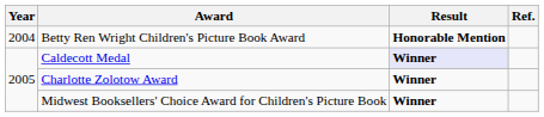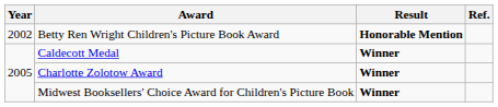 <table class="wikitable sortable mw-collapsible">
 <tr>
 <th>Year</th>
 <th>Award</th>
 <th>Result</th>
 <th>Ref.</th>
 </tr>
 <tr>
-<td>2004</td>
+<td>2002</td>
 <td>Betty Ren Wright Children's Picture Book Award</td>
 <td><strong>Honorable Mention</strong></td>
 <td></td>
 </tr>
 <tr>
 <td rowspan="3">2005</td>
 <td><a href='#'>Caldecott Medal</a></td>
-<td style="background: lavender;"><strong>Winner</strong></td>
+<td><strong>Winner</strong></td>
 <td></td>
 </tr>
 <tr>
 <td><a href='#'>Charlotte Zolotow Award</a></td>
 <td><strong>Winner</strong></td>
 <td></td>
 </tr>
 <tr>
 <td>Midwest Booksellers' Choice Award for Children's Picture Book</td>
 <td><strong>Winner</strong></td>
 <td></td>
 </tr>
 </table>
